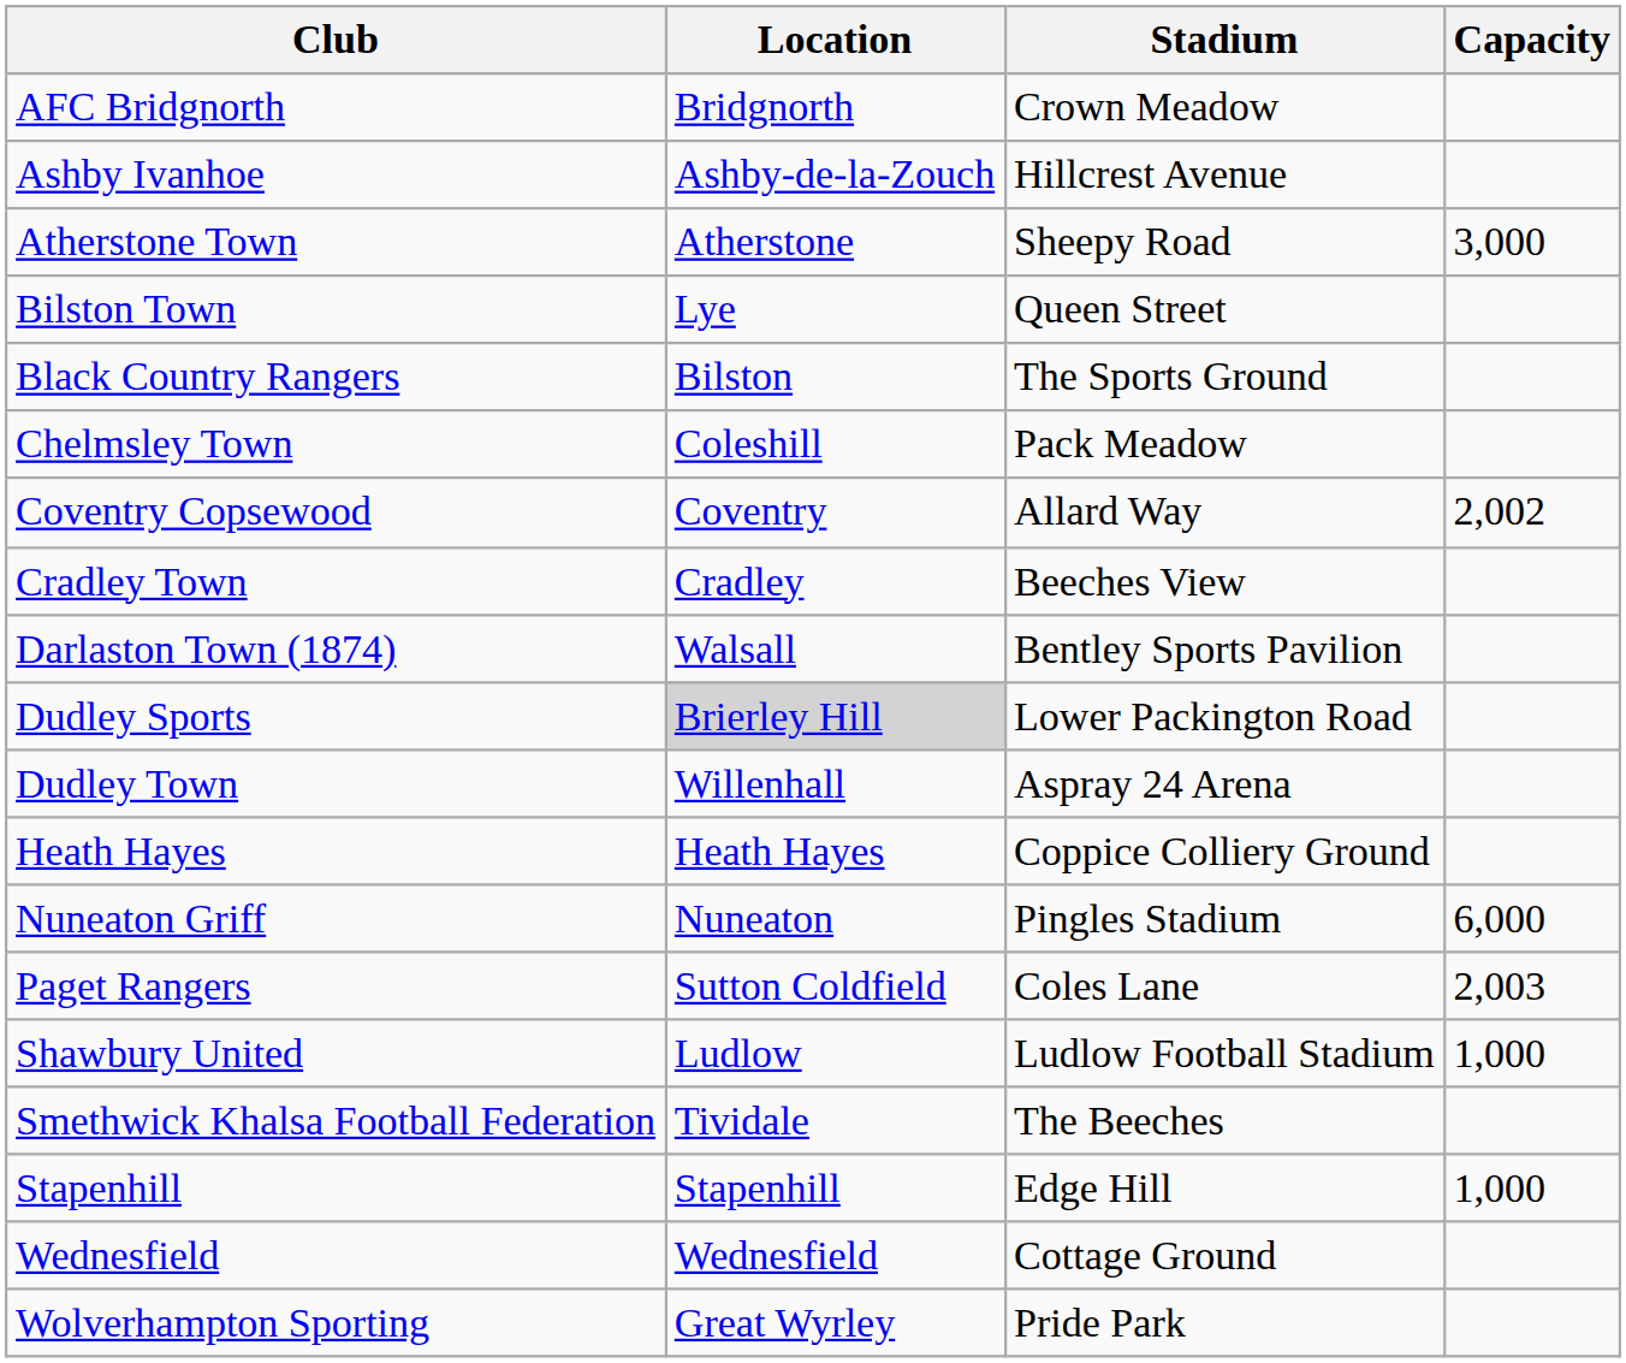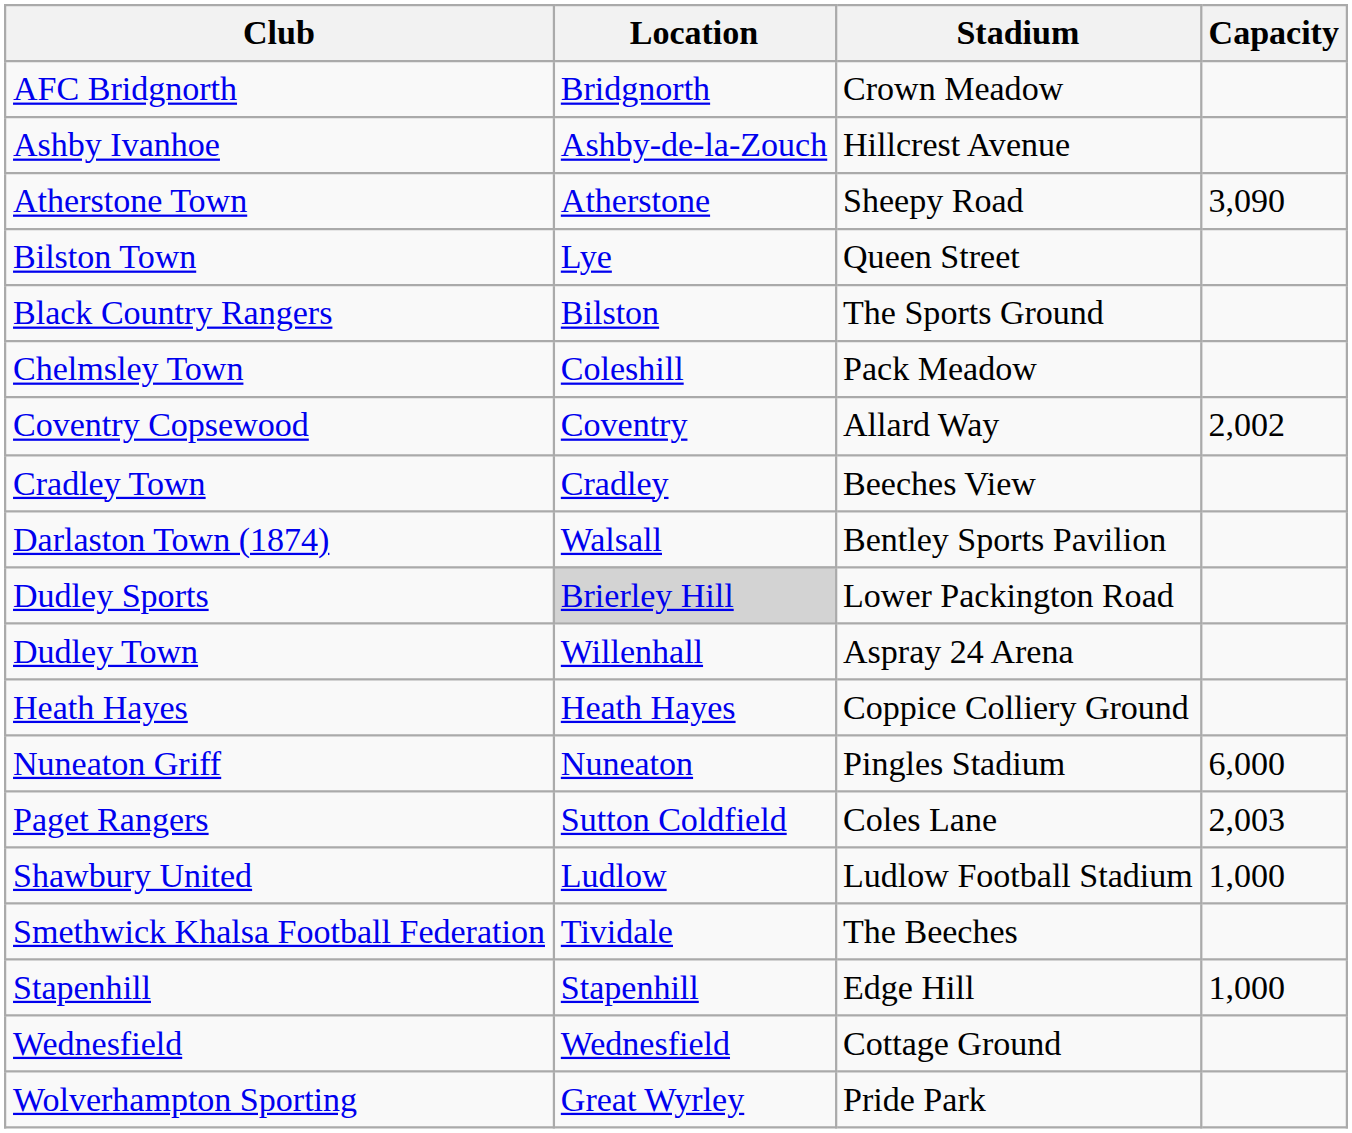 <table class="wikitable sortable" style="font-size:95%">
 <tr>
 <th>Club</th>
 <th>Location</th>
 <th>Stadium</th>
 <th>Capacity</th>
 </tr>
 <tr>
 <td><a href='#'>AFC Bridgnorth</a></td>
 <td><a href='#'>Bridgnorth</a></td>
 <td>Crown Meadow</td>
 <td></td>
 </tr>
 <tr>
 <td><a href='#'>Ashby Ivanhoe</a></td>
 <td><a href='#'>Ashby-de-la-Zouch</a></td>
 <td>Hillcrest Avenue</td>
 <td></td>
 </tr>
 <tr>
 <td><a href='#'>Atherstone Town</a></td>
 <td><a href='#'>Atherstone</a></td>
 <td>Sheepy Road</td>
-<td>3,000</td>
+<td>3,090</td>
 </tr>
 <tr>
 <td><a href='#'>Bilston Town</a></td>
 <td><a href='#'>Lye</a></td>
 <td>Queen Street</td>
 <td></td>
 </tr>
 <tr>
 <td><a href='#'>Black Country Rangers</a></td>
 <td><a href='#'>Bilston</a></td>
 <td>The Sports Ground</td>
 <td></td>
 </tr>
 <tr>
 <td><a href='#'>Chelmsley Town</a></td>
 <td><a href='#'>Coleshill</a></td>
 <td>Pack Meadow</td>
 <td></td>
 </tr>
 <tr>
 <td><a href='#'>Coventry Copsewood</a></td>
 <td><a href='#'>Coventry</a></td>
 <td>Allard Way</td>
 <td>2,002</td>
 </tr>
 <tr>
 <td><a href='#'>Cradley Town</a></td>
 <td><a href='#'>Cradley</a></td>
 <td>Beeches View</td>
 <td></td>
 </tr>
 <tr>
 <td><a href='#'>Darlaston Town (1874)</a></td>
 <td><a href='#'>Walsall</a></td>
 <td>Bentley Sports Pavilion</td>
 <td></td>
 </tr>
 <tr>
 <td><a href='#'>Dudley Sports</a></td>
 <td style="background: lightgrey;"><a href='#'>Brierley Hill</a></td>
 <td>Lower Packington Road</td>
 <td></td>
 </tr>
 <tr>
 <td><a href='#'>Dudley Town</a></td>
 <td><a href='#'>Willenhall</a></td>
 <td>Aspray 24 Arena</td>
 <td></td>
 </tr>
 <tr>
 <td><a href='#'>Heath Hayes</a></td>
 <td><a href='#'>Heath Hayes</a></td>
 <td>Coppice Colliery Ground</td>
 <td></td>
 </tr>
 <tr>
 <td><a href='#'>Nuneaton Griff</a></td>
 <td><a href='#'>Nuneaton</a></td>
 <td>Pingles Stadium</td>
 <td>6,000</td>
 </tr>
 <tr>
 <td><a href='#'>Paget Rangers</a></td>
 <td><a href='#'>Sutton Coldfield</a></td>
 <td>Coles Lane</td>
 <td>2,003</td>
 </tr>
 <tr>
 <td><a href='#'>Shawbury United</a></td>
 <td><a href='#'>Ludlow</a></td>
 <td>Ludlow Football Stadium</td>
 <td>1,000</td>
 </tr>
 <tr>
 <td><a href='#'>Smethwick Khalsa Football Federation</a></td>
 <td><a href='#'>Tividale</a></td>
 <td>The Beeches</td>
 <td></td>
 </tr>
 <tr>
 <td><a href='#'>Stapenhill</a></td>
 <td><a href='#'>Stapenhill</a></td>
 <td>Edge Hill</td>
 <td>1,000</td>
 </tr>
 <tr>
 <td><a href='#'>Wednesfield</a></td>
 <td><a href='#'>Wednesfield</a></td>
 <td>Cottage Ground</td>
 <td></td>
 </tr>
 <tr>
 <td><a href='#'>Wolverhampton Sporting</a></td>
 <td><a href='#'>Great Wyrley</a></td>
 <td>Pride Park</td>
 <td></td>
 </tr>
 </table>
